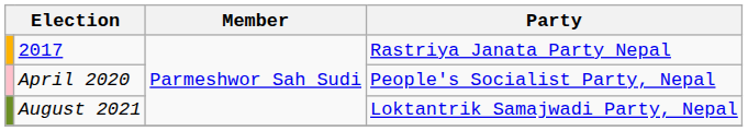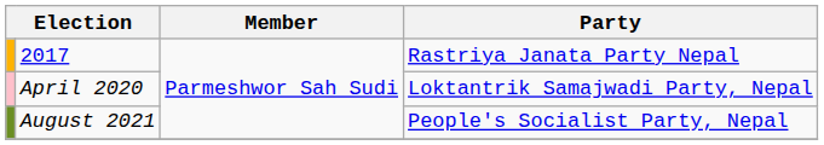 <table class="wikitable">
 <tr>
 <th colspan="2">Election</th>
 <th>Member</th>
 <th>Party</th>
 </tr>
 <tr>
 <td style="background-color:#ffb300"></td>
 <td><a href='#'>2017</a></td>
 <td rowspan="3"><a href='#'>Parmeshwor Sah Sudi</a></td>
 <td><a href='#'>Rastriya Janata Party Nepal</a></td>
 </tr>
 <tr>
 <td style="background-color:#ffc0cb"></td>
 <td><em>April 2020</em></td>
-<td><a href='#'>People's Socialist Party, Nepal</a></td>
+<td><a href='#'>Loktantrik Samajwadi Party, Nepal</a></td>
 </tr>
 <tr>
 <td style="background-color:olivedrab"></td>
 <td><em>August 2021</em></td>
-<td><a href='#'>Loktantrik Samajwadi Party, Nepal</a></td>
+<td><a href='#'>People's Socialist Party, Nepal</a></td>
 </tr>
 <tr>
 </tr>
 </table>
